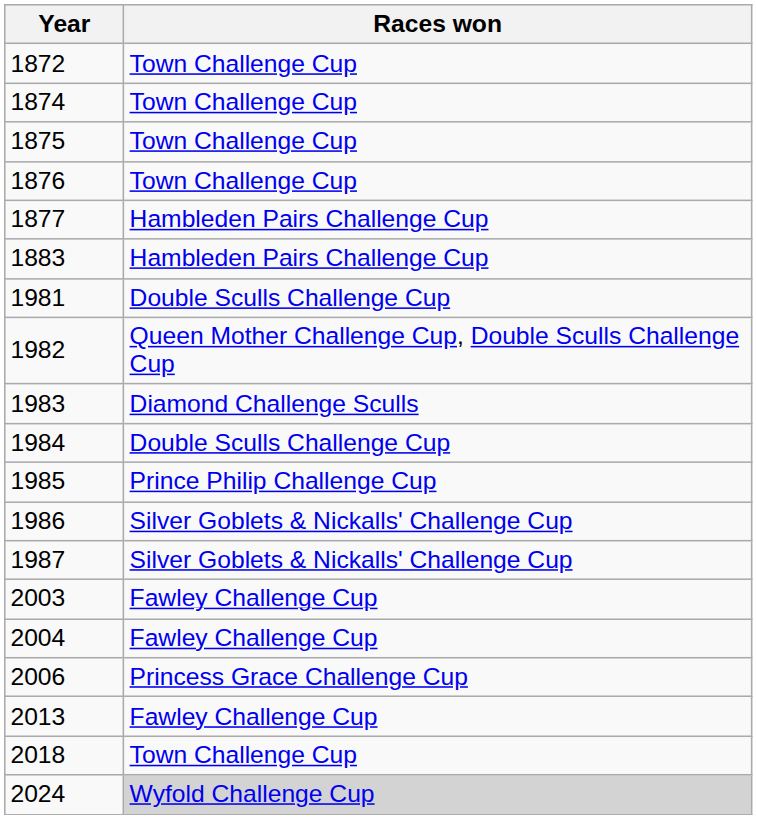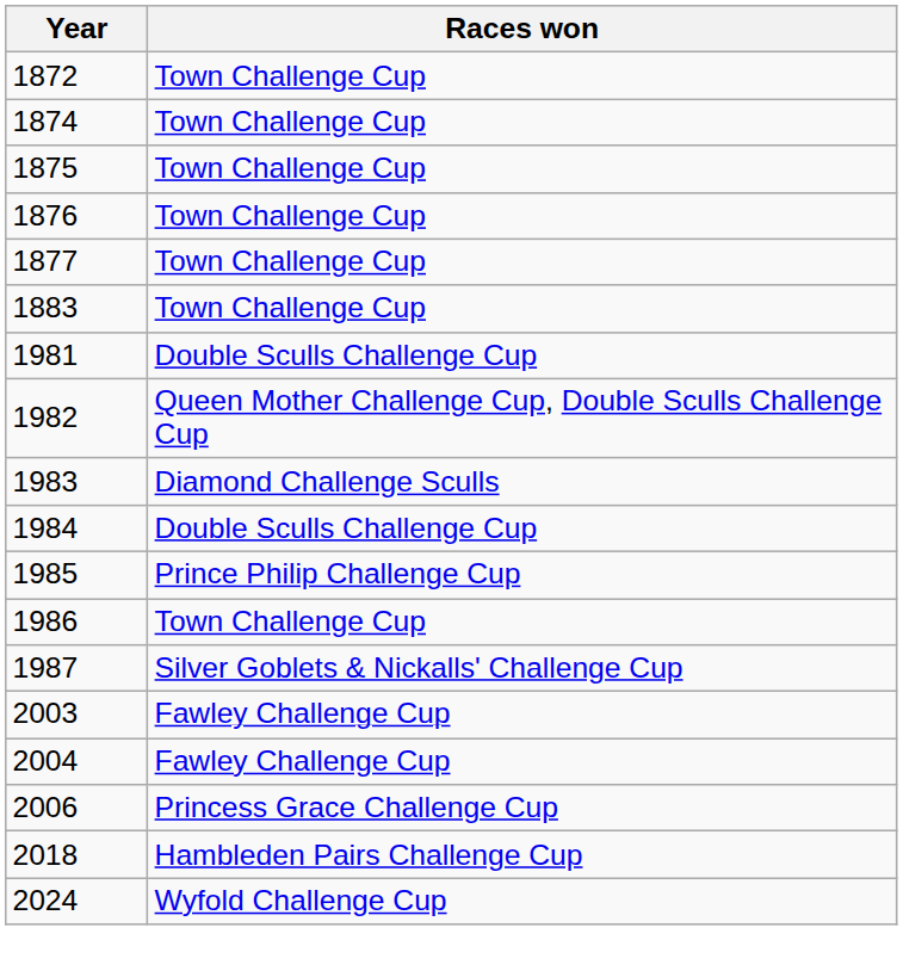 <table class="wikitable">
 <tr>
 <th width=70>Year</th>
 <th width=400>Races won</th>
 </tr>
 <tr>
 <td>1872</td>
 <td><a href='#'>Town Challenge Cup</a></td>
 </tr>
 <tr>
 <td>1874</td>
 <td><a href='#'>Town Challenge Cup</a></td>
 </tr>
 <tr>
 <td>1875</td>
 <td><a href='#'>Town Challenge Cup</a></td>
 </tr>
 <tr>
 <td>1876</td>
 <td><a href='#'>Town Challenge Cup</a></td>
 </tr>
 <tr>
 <td>1877</td>
-<td><a href='#'>Hambleden Pairs Challenge Cup</a></td>
+<td><a href='#'>Town Challenge Cup</a></td>
 </tr>
 <tr>
 <td>1883</td>
-<td><a href='#'>Hambleden Pairs Challenge Cup</a></td>
+<td><a href='#'>Town Challenge Cup</a></td>
 </tr>
 <tr>
 <td>1981</td>
 <td><a href='#'>Double Sculls Challenge Cup</a></td>
 </tr>
 <tr>
 <td>1982</td>
 <td><a href='#'>Queen Mother Challenge Cup</a>, <a href='#'>Double Sculls Challenge Cup</a></td>
 </tr>
 <tr>
 <td>1983</td>
 <td><a href='#'>Diamond Challenge Sculls</a></td>
 </tr>
 <tr>
 <td>1984</td>
 <td><a href='#'>Double Sculls Challenge Cup</a></td>
 </tr>
 <tr>
 <td>1985</td>
 <td><a href='#'>Prince Philip Challenge Cup</a></td>
 </tr>
 <tr>
 <td>1986</td>
-<td><a href='#'>Silver Goblets & Nickalls' Challenge Cup</a></td>
+<td><a href='#'>Town Challenge Cup</a></td>
 </tr>
 <tr>
 <td>1987</td>
 <td><a href='#'>Silver Goblets & Nickalls' Challenge Cup</a></td>
 </tr>
 <tr>
 <td>2003</td>
 <td><a href='#'>Fawley Challenge Cup</a></td>
 </tr>
 <tr>
 <td>2004</td>
 <td><a href='#'>Fawley Challenge Cup</a></td>
 </tr>
 <tr>
 <td>2006</td>
 <td><a href='#'>Princess Grace Challenge Cup</a></td>
 </tr>
 <tr>
-<td>2013</td>
-<td><a href='#'>Fawley Challenge Cup</a></td>
-</tr>
-<tr>
 <td>2018</td>
-<td><a href='#'>Town Challenge Cup</a></td>
+<td><a href='#'>Hambleden Pairs Challenge Cup</a></td>
 </tr>
 <tr>
 <td>2024</td>
-<td style="background: lightgrey;"><a href='#'>Wyfold Challenge Cup</a></td>
+<td><a href='#'>Wyfold Challenge Cup</a></td>
 </tr>
 </table>
